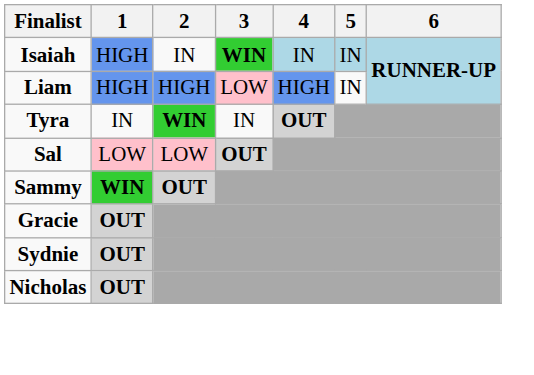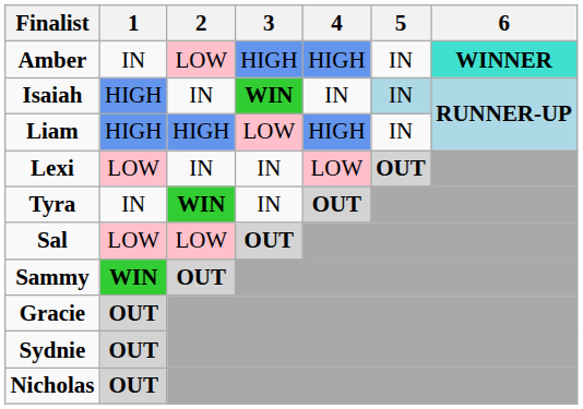 <table class="wikitable" align style="text-align:center" center>
 <tr>
 <th>Finalist</th>
 <th>1</th>
 <th>2</th>
 <th>3</th>
 <th>4</th>
 <th>5</th>
 <th>6</th>
 </tr>
 <tr>
+<td><strong>Amber</strong></td>
+<td>IN</td>
+<td style="background:pink;">LOW</td>
+<td style="background:cornflowerblue;">HIGH</td>
+<td style="background:cornflowerblue;">HIGH</td>
+<td>IN</td>
+<td style="background:turquoise;"><strong>WINNER</strong></td>
+</tr>
+<tr>
 <td><strong>Isaiah</strong></td>
 <td style="background:cornflowerblue;">HIGH</td>
 <td>IN</td>
 <td style= "background:limegreen;"><strong>WIN</strong></td>
-<td style="background: lightblue;">IN</td>
+<td>IN</td>
 <td style="background: lightblue;">IN</td>
 <td rowspan=2 style="background:lightblue;"><strong>RUNNER-UP</strong></td>
 </tr>
 <tr>
 <td><strong>Liam</strong></td>
 <td style="background:cornflowerblue;">HIGH</td>
 <td style="background:cornflowerblue;">HIGH</td>
 <td style="background:pink;">LOW</td>
 <td Style="background:cornflowerblue;">HIGH</td>
 <td>IN</td>
+</tr>
+<tr>
+<td><strong>Lexi</strong></td>
+<td style="background:pink;">LOW</td>
+<td>IN</td>
+<td>IN</td>
+<td style="background:pink;">LOW</td>
+<td style="background: lightgrey;"><strong>OUT</strong></td>
+<td style="background:darkgrey;"></td>
 </tr>
 <tr>
 <td><strong>Tyra</strong></td>
 <td>IN</td>
 <td style="background:limegreen;"><strong>WIN</strong></td>
 <td>IN</td>
 <td style="background:lightgrey;"><strong>OUT</strong></td>
 <td colspan="2" style="background:darkgrey;"></td>
 </tr>
 <tr>
 <td><strong>Sal</strong></td>
 <td style="background:pink;">LOW</td>
 <td style="background:pink;">LOW</td>
 <td style="background: lightgrey;"><strong>OUT</strong></td>
 <td colspan="3" style="background:darkgrey;"></td>
 </tr>
 <tr>
 <td><strong>Sammy</strong></td>
 <td style="background:limegreen;"><strong>WIN</strong></td>
 <td style="background:lightgrey;"><strong>OUT</strong></td>
 <td colspan="4" style="background:darkgrey;"></td>
 </tr>
 <tr>
 <td><strong>Gracie</strong></td>
 <td style="background:lightgrey;"><strong>OUT</strong></td>
 <td colspan="5" style="background:darkgrey;"></td>
 </tr>
 <tr>
 <td><strong>Sydnie</strong></td>
 <td style="background:lightgrey;"><strong>OUT</strong></td>
 <td colspan="5" style="background:darkgrey;"></td>
 </tr>
 <tr>
 <td><strong>Nicholas</strong></td>
 <td style="background:lightgrey;"><strong>OUT</strong></td>
 <td colspan="5" style="background:darkgrey;"></td>
 </tr>
 </table>
